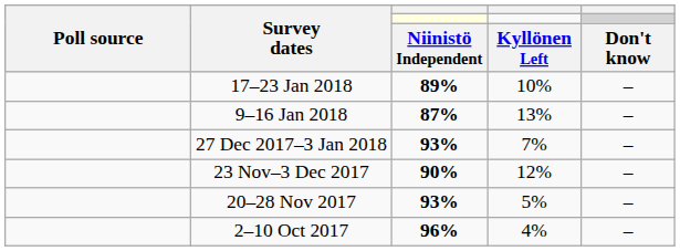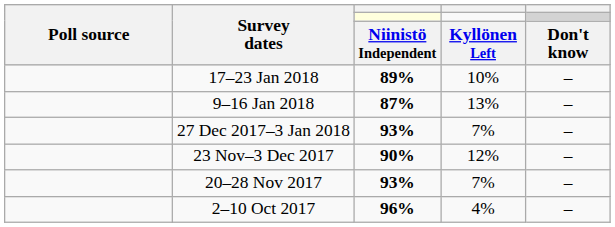 <table class="wikitable" style="text-align:center;font-size:85%;line-height:14px;">
 <tr bgcolor=lightgray>
 <th rowspan="3" style="width:125px;">Poll source</th>
 <th rowspan="3">Survey<br>dates</th>
 <th style="width:60px;"></th>
 <th style="width:60px;"></th>
 <th style="width:60px;"></th>
 </tr>
 <tr>
 <td bgcolor=#FFFFDD></td>
 <td bgcolor=></td>
 <td bgcolor=lightgray></td>
 </tr>
 <tr>
 <th><a href='#'>Niinistö</a><br><small>Independent</small></th>
 <th><a href='#'>Kyllönen</a><br><small><a href='#'>Left</a></small></th>
 <th>Don't know</th>
 </tr>
 <tr>
 <td></td>
 <td>17–23 Jan 2018</td>
 <td><strong>89%</strong></td>
 <td>10%</td>
 <td>–</td>
 </tr>
 <tr>
 <td></td>
 <td>9–16 Jan 2018</td>
 <td><strong>87%</strong></td>
 <td>13%</td>
 <td>–</td>
 </tr>
 <tr>
 <td></td>
 <td>27 Dec 2017–3 Jan 2018</td>
 <td><strong>93%</strong></td>
 <td>7%</td>
 <td>–</td>
 </tr>
 <tr>
 <td></td>
 <td>23 Nov–3 Dec 2017</td>
 <td><strong>90%</strong></td>
 <td>12%</td>
 <td>–</td>
 </tr>
 <tr>
 <td></td>
 <td>20–28 Nov 2017</td>
 <td><strong>93%</strong></td>
-<td>5%</td>
+<td>7%</td>
 <td>–</td>
 </tr>
 <tr>
 <td></td>
 <td>2–10 Oct 2017</td>
 <td><strong>96%</strong></td>
 <td>4%</td>
 <td>–</td>
 </tr>
 </table>
